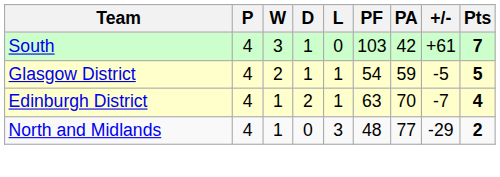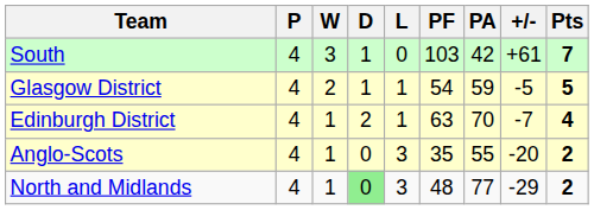 <table class="wikitable" style="text-align: center;">
 <tr>
 <th width="200">Team</th>
 <th width="20">P</th>
 <th width="20">W</th>
 <th width="20">D</th>
 <th width="20">L</th>
 <th width="20">PF</th>
 <th width="20">PA</th>
 <th width="25">+/-</th>
 <th width="20">Pts</th>
 </tr>
 <tr bgcolor="#ccffcc">
 <td align="left"><a href='#'>South</a></td>
 <td>4</td>
 <td>3</td>
 <td>1</td>
 <td>0</td>
 <td>103</td>
 <td>42</td>
 <td>+61</td>
 <td><strong>7</strong></td>
 </tr>
 <tr bgcolor="#ffffcc">
 <td align="left"><a href='#'>Glasgow District</a></td>
 <td>4</td>
 <td>2</td>
 <td>1</td>
 <td>1</td>
 <td>54</td>
 <td>59</td>
 <td>-5</td>
 <td><strong>5</strong></td>
 </tr>
 <tr bgcolor="#ffffcc">
 <td align="left"><a href='#'>Edinburgh District</a></td>
 <td>4</td>
 <td>1</td>
 <td>2</td>
 <td>1</td>
 <td>63</td>
 <td>70</td>
 <td>-7</td>
 <td><strong>4</strong></td>
 </tr>
+<tr bgcolor="#ffffcc">
+<td align="left"><a href='#'>Anglo-Scots</a></td>
+<td>4</td>
+<td>1</td>
+<td>0</td>
+<td>3</td>
+<td>35</td>
+<td>55</td>
+<td>-20</td>
+<td><strong>2</strong></td>
+</tr>
 <tr>
 <td align="left"><a href='#'>North and Midlands</a></td>
 <td>4</td>
 <td>1</td>
-<td>0</td>
+<td style="background: lightgreen;">0</td>
 <td>3</td>
 <td>48</td>
 <td>77</td>
 <td>-29</td>
 <td><strong>2</strong></td>
 </tr>
 </table>
